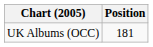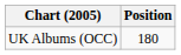 <table class="wikitable">
 <tr>
 <th>Chart (2005)</th>
 <th>Position</th>
 </tr>
 <tr>
 <td>UK Albums (OCC)</td>
-<td align="center">181</td>
+<td align="center">180</td>
 </tr>
 </table>
